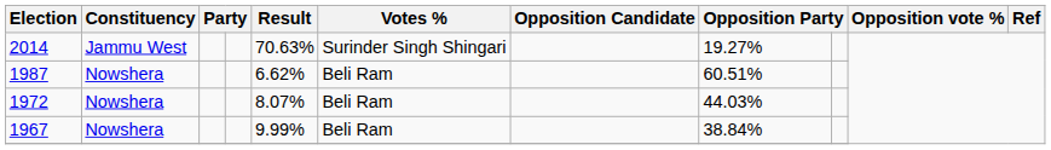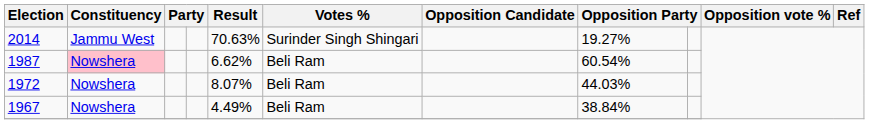 <table class="wikitable sortable">
 <tr>
 <th>Election</th>
 <th>Constituency</th>
 <th colspan="2">Party</th>
 <th>Result</th>
 <th>Votes %</th>
 <th>Opposition Candidate</th>
 <th colspan="2">Opposition Party</th>
 <th>Opposition vote %</th>
 <th>Ref</th>
 </tr>
 <tr>
 <td><a href='#'>2014</a></td>
 <td><a href='#'>Jammu West</a></td>
 <td></td>
 <td></td>
 <td>70.63%</td>
 <td>Surinder Singh Shingari</td>
 <td></td>
 <td>19.27%</td>
 <td></td>
 </tr>
 <tr>
 <td><a href='#'>1987</a></td>
-<td><a href='#'>Nowshera</a></td>
+<td style="background: pink;"><a href='#'>Nowshera</a></td>
 <td></td>
 <td></td>
 <td>6.62%</td>
 <td>Beli Ram</td>
 <td></td>
-<td>60.51%</td>
+<td>60.54%</td>
 <td></td>
 </tr>
 <tr>
 <td><a href='#'>1972</a></td>
 <td><a href='#'>Nowshera</a></td>
 <td></td>
 <td></td>
 <td>8.07%</td>
 <td>Beli Ram</td>
 <td></td>
 <td>44.03%</td>
 <td></td>
 </tr>
 <tr>
 <td><a href='#'>1967</a></td>
 <td><a href='#'>Nowshera</a></td>
 <td></td>
 <td></td>
-<td>9.99%</td>
+<td>4.49%</td>
 <td>Beli Ram</td>
 <td></td>
 <td>38.84%</td>
 <td></td>
 </tr>
 <tr>
 </tr>
 </table>
